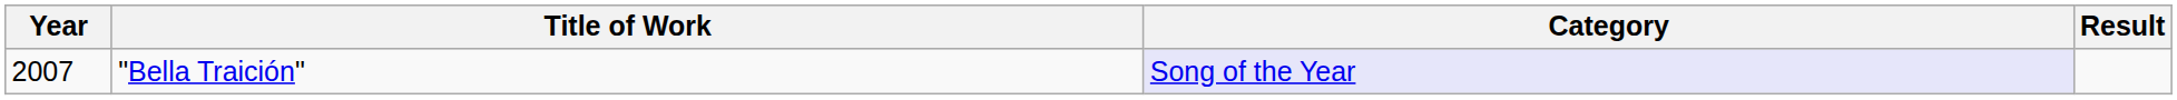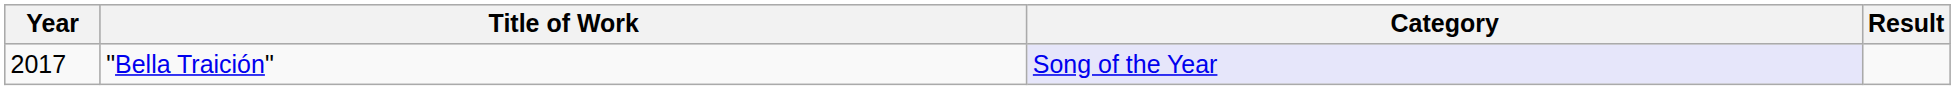 <table class="wikitable" style="table-layout: fixed;">
 <tr>
 <th style="width:5%;">Year</th>
 <th style="width:50%;">Title of Work</th>
 <th style="width:50%;">Category</th>
 <th style="width:10%;">Result</th>
 </tr>
 <tr>
-<td rowspan=1>2007</td>
+<td rowspan=1>2017</td>
 <td>"<a href='#'>Bella Traición</a>"</td>
 <td style="background: lavender;"><a href='#'>Song of the Year</a></td>
 <td></td>
 </tr>
 </table>
